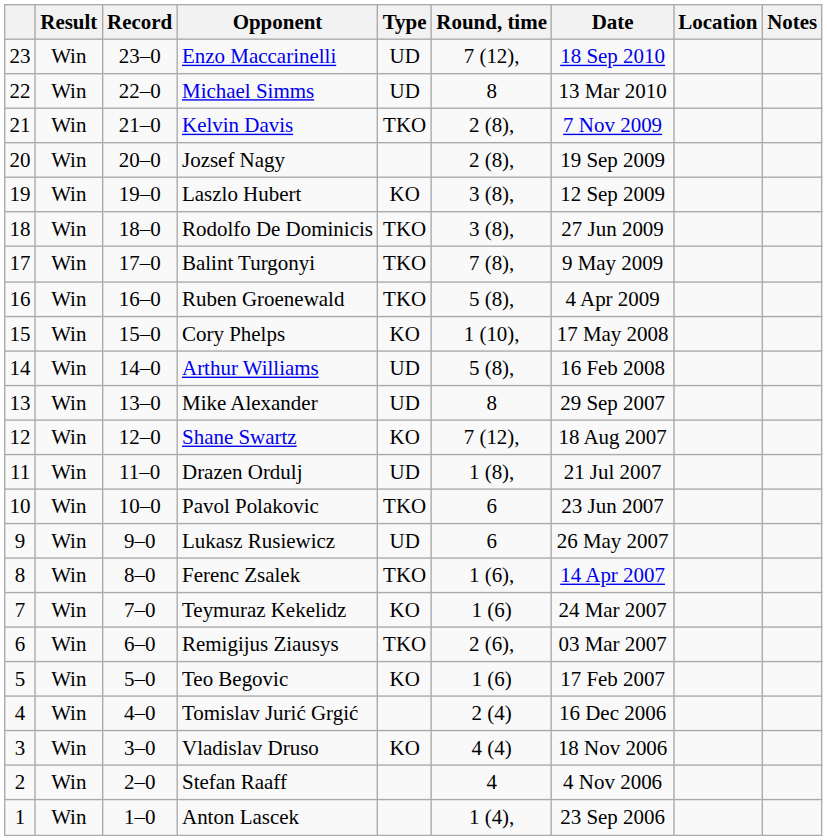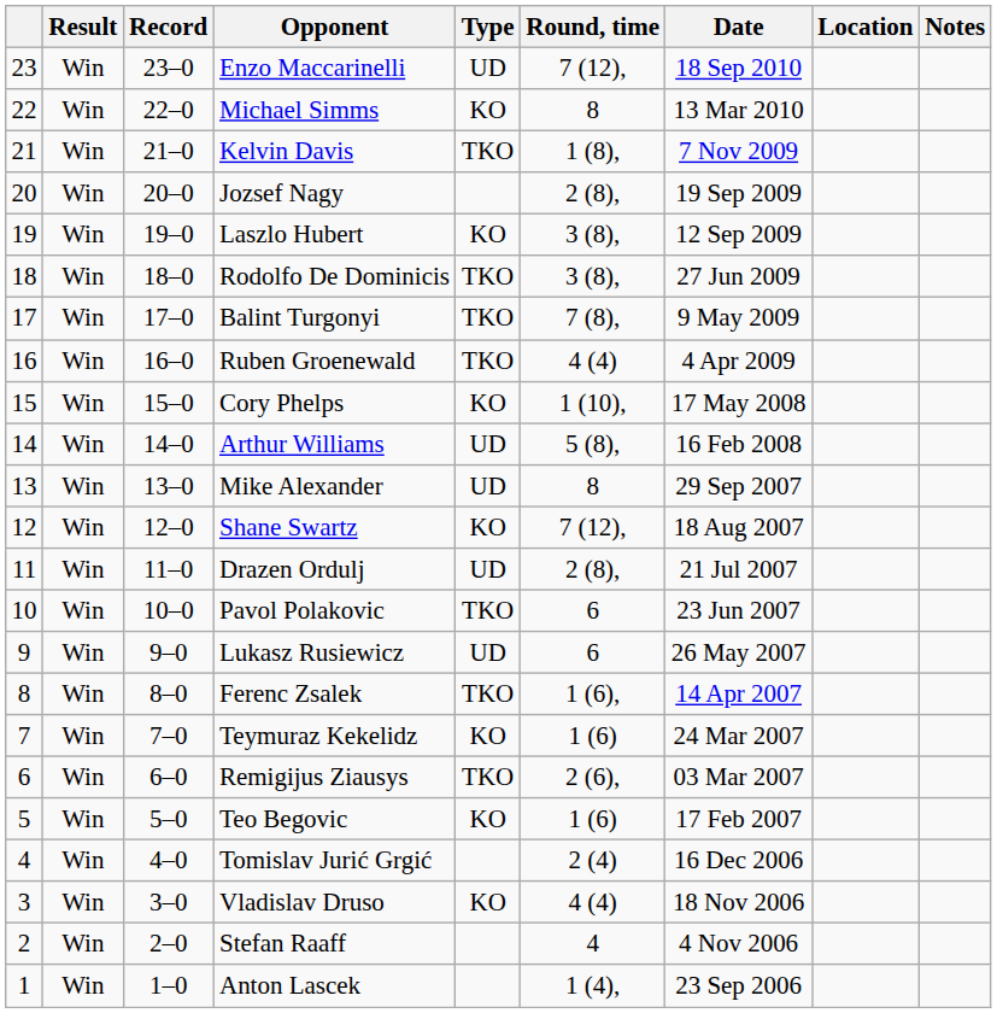 <table class="wikitable" style="text-align:center; font-size:95%">
 <tr>
 <th></th>
 <th>Result</th>
 <th>Record</th>
 <th>Opponent</th>
 <th>Type</th>
 <th>Round, time</th>
 <th>Date</th>
 <th>Location</th>
 <th>Notes</th>
 </tr>
 <tr>
 <td>23</td>
 <td>Win</td>
 <td>23–0</td>
 <td style="text-align:left;"> <a href='#'>Enzo Maccarinelli</a></td>
 <td>UD</td>
 <td>7 (12), </td>
 <td><a href='#'>18 Sep 2010</a></td>
 <td style="text-align:left;"> </td>
 <td style="text-align:left;"></td>
 </tr>
 <tr>
 <td>22</td>
 <td>Win</td>
 <td>22–0</td>
 <td style="text-align:left;"> <a href='#'>Michael Simms</a></td>
-<td>UD</td>
+<td>KO</td>
 <td>8</td>
 <td>13 Mar 2010</td>
 <td style="text-align:left;"> </td>
 <td></td>
 </tr>
 <tr>
 <td>21</td>
 <td>Win</td>
 <td>21–0</td>
 <td style="text-align:left;"> <a href='#'>Kelvin Davis</a></td>
 <td>TKO</td>
-<td>2 (8), </td>
+<td>1 (8), </td>
 <td><a href='#'>7 Nov 2009</a></td>
 <td style="text-align:left;"> </td>
 <td></td>
 </tr>
 <tr>
 <td>20</td>
 <td>Win</td>
 <td>20–0</td>
 <td style="text-align:left;"> Jozsef Nagy</td>
 <td></td>
 <td>2 (8), </td>
 <td>19 Sep 2009</td>
 <td style="text-align:left;"> </td>
 <td></td>
 </tr>
 <tr>
 <td>19</td>
 <td>Win</td>
 <td>19–0</td>
 <td style="text-align:left;"> Laszlo Hubert</td>
 <td>KO</td>
 <td>3 (8), </td>
 <td>12 Sep 2009</td>
 <td style="text-align:left;"> </td>
 <td></td>
 </tr>
 <tr>
 <td>18</td>
 <td>Win</td>
 <td>18–0</td>
 <td style="text-align:left;"> Rodolfo De Dominicis</td>
 <td>TKO</td>
 <td>3 (8), </td>
 <td>27 Jun 2009</td>
 <td style="text-align:left;"> </td>
 <td></td>
 </tr>
 <tr>
 <td>17</td>
 <td>Win</td>
 <td>17–0</td>
 <td style="text-align:left;"> Balint Turgonyi</td>
 <td>TKO</td>
 <td>7 (8), </td>
 <td>9 May 2009</td>
 <td style="text-align:left;"> </td>
 <td></td>
 </tr>
 <tr>
 <td>16</td>
 <td>Win</td>
 <td>16–0</td>
 <td style="text-align:left;"> Ruben Groenewald</td>
 <td>TKO</td>
-<td>5 (8), </td>
+<td>4 (4)</td>
 <td>4 Apr 2009</td>
 <td style="text-align:left;"> </td>
 <td></td>
 </tr>
 <tr>
 <td>15</td>
 <td>Win</td>
 <td>15–0</td>
 <td style="text-align:left;"> Cory Phelps</td>
 <td>KO</td>
 <td>1 (10), </td>
 <td>17 May 2008</td>
 <td style="text-align:left;"> </td>
 <td style="text-align:left;"></td>
 </tr>
 <tr>
 <td>14</td>
 <td>Win</td>
 <td>14–0</td>
 <td style="text-align:left;"> <a href='#'>Arthur Williams</a></td>
 <td>UD</td>
 <td>5 (8), </td>
 <td>16 Feb 2008</td>
 <td style="text-align:left;"> </td>
 <td></td>
 </tr>
 <tr>
 <td>13</td>
 <td>Win</td>
 <td>13–0</td>
 <td style="text-align:left;"> Mike Alexander</td>
 <td>UD</td>
 <td>8</td>
 <td>29 Sep 2007</td>
 <td style="text-align:left;"> </td>
 <td></td>
 </tr>
 <tr>
 <td>12</td>
 <td>Win</td>
 <td>12–0</td>
 <td style="text-align:left;"> <a href='#'>Shane Swartz</a></td>
 <td>KO</td>
 <td>7 (12), </td>
 <td>18 Aug 2007</td>
 <td style="text-align:left;"> </td>
 <td></td>
 </tr>
 <tr>
 <td>11</td>
 <td>Win</td>
 <td>11–0</td>
 <td style="text-align:left;"> Drazen Ordulj</td>
 <td>UD</td>
-<td>1 (8), </td>
+<td>2 (8), </td>
 <td>21 Jul 2007</td>
 <td style="text-align:left;"> </td>
 <td></td>
 </tr>
 <tr>
 <td>10</td>
 <td>Win</td>
 <td>10–0</td>
 <td style="text-align:left;"> Pavol Polakovic</td>
 <td>TKO</td>
 <td>6</td>
 <td>23 Jun 2007</td>
 <td style="text-align:left;"> </td>
 <td></td>
 </tr>
 <tr>
 <td>9</td>
 <td>Win</td>
 <td>9–0</td>
 <td style="text-align:left;"> Lukasz Rusiewicz</td>
 <td>UD</td>
 <td>6</td>
 <td>26 May 2007</td>
 <td style="text-align:left;"> </td>
 <td></td>
 </tr>
 <tr>
 <td>8</td>
 <td>Win</td>
 <td>8–0</td>
 <td style="text-align:left;"> Ferenc Zsalek</td>
 <td>TKO</td>
 <td>1 (6), </td>
 <td><a href='#'>14 Apr 2007</a></td>
 <td style="text-align:left;"> </td>
 <td></td>
 </tr>
 <tr>
 <td>7</td>
 <td>Win</td>
 <td>7–0</td>
 <td style="text-align:left;"> Teymuraz Kekelidz</td>
 <td>KO</td>
 <td>1 (6)</td>
 <td>24 Mar 2007</td>
 <td style="text-align:left;"> </td>
 <td></td>
 </tr>
 <tr>
 <td>6</td>
 <td>Win</td>
 <td>6–0</td>
 <td style="text-align:left;"> Remigijus Ziausys</td>
 <td>TKO</td>
 <td>2 (6), </td>
 <td>03 Mar 2007</td>
 <td style="text-align:left;"> </td>
 <td></td>
 </tr>
 <tr>
 <td>5</td>
 <td>Win</td>
 <td>5–0</td>
 <td style="text-align:left;"> Teo Begovic</td>
 <td>KO</td>
 <td>1 (6)</td>
 <td>17 Feb 2007</td>
 <td style="text-align:left;"> </td>
 <td></td>
 </tr>
 <tr>
 <td>4</td>
 <td>Win</td>
 <td>4–0</td>
 <td style="text-align:left;"> Tomislav Jurić Grgić</td>
 <td></td>
 <td>2 (4)</td>
 <td>16 Dec 2006</td>
 <td style="text-align:left;"> </td>
 <td></td>
 </tr>
 <tr>
 <td>3</td>
 <td>Win</td>
 <td>3–0</td>
 <td style="text-align:left;"> Vladislav Druso</td>
 <td>KO</td>
 <td>4 (4)</td>
 <td>18 Nov 2006</td>
 <td style="text-align:left;"> </td>
 <td></td>
 </tr>
 <tr>
 <td>2</td>
 <td>Win</td>
 <td>2–0</td>
 <td style="text-align:left;"> Stefan Raaff</td>
 <td></td>
 <td>4</td>
 <td>4 Nov 2006</td>
 <td style="text-align:left;"> </td>
 <td></td>
 </tr>
 <tr>
 <td>1</td>
 <td>Win</td>
 <td>1–0</td>
 <td style="text-align:left;"> Anton Lascek</td>
 <td></td>
 <td>1 (4), </td>
 <td>23 Sep 2006</td>
 <td style="text-align:left;"> </td>
 <td></td>
 </tr>
 </table>
